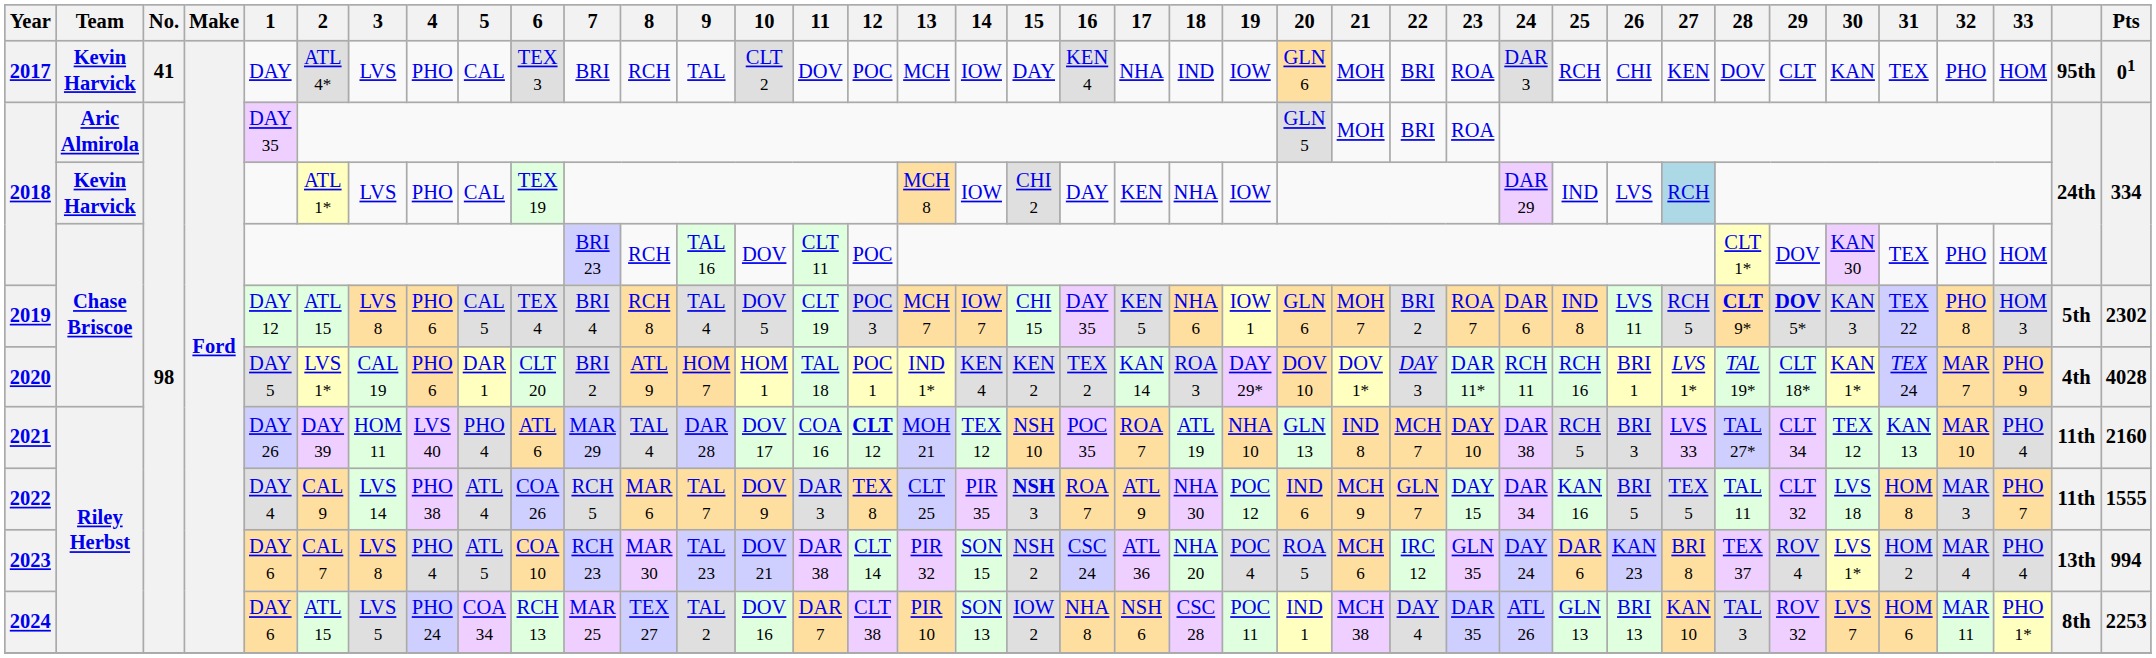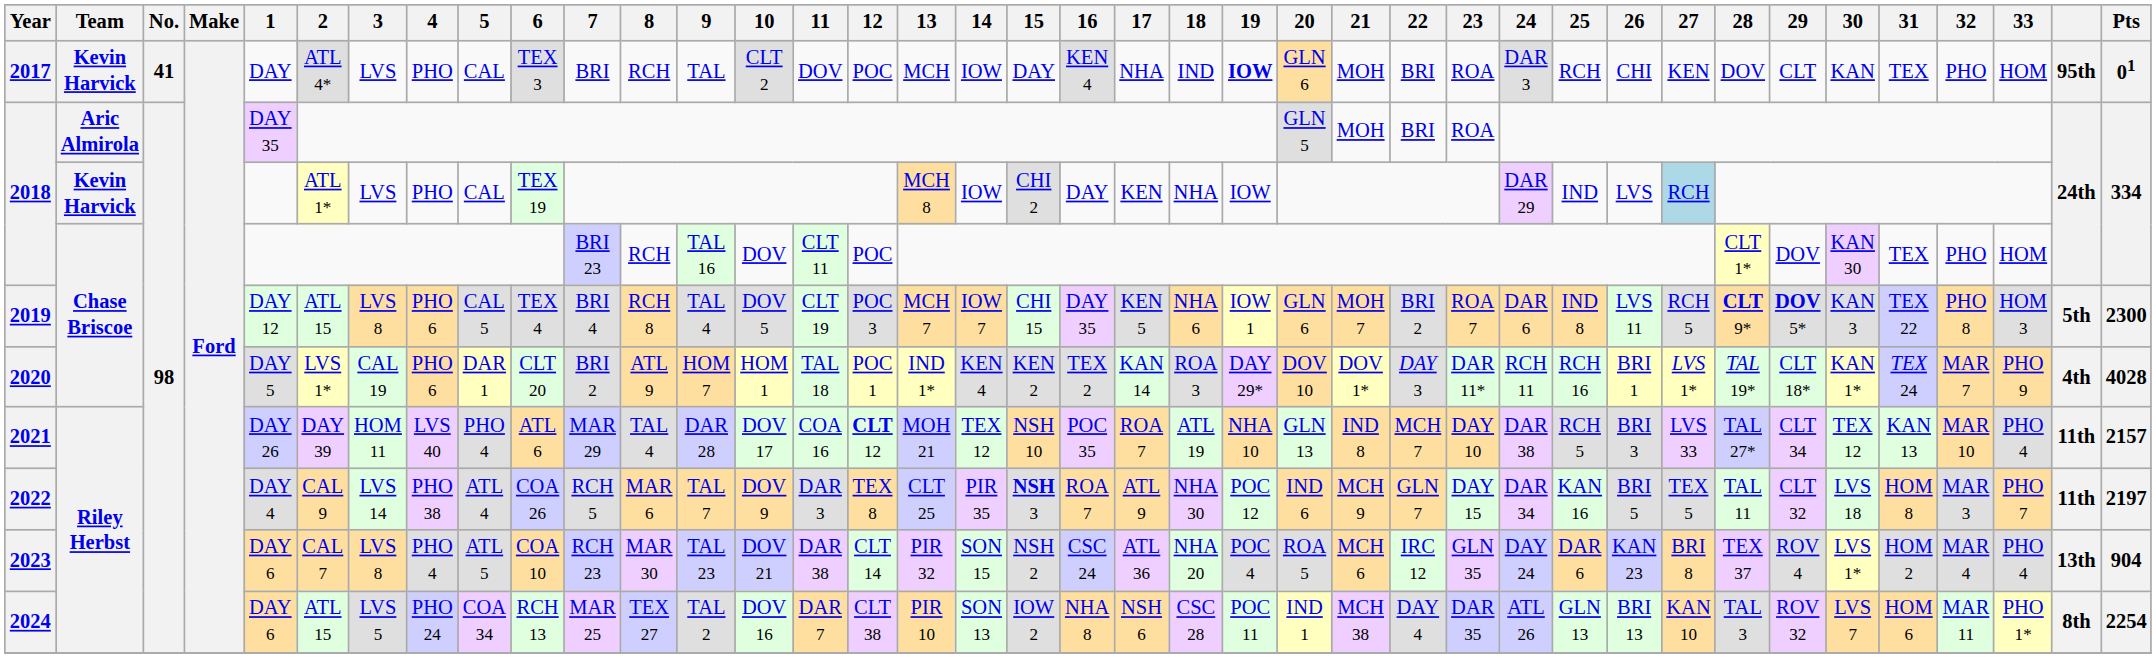 <table class="wikitable" style="text-align:center; font-size:75%">
 <tr>
 <th>Year</th>
 <th>Team</th>
 <th>No.</th>
 <th>Make</th>
 <th>1</th>
 <th>2</th>
 <th>3</th>
 <th>4</th>
 <th>5</th>
 <th>6</th>
 <th>7</th>
 <th>8</th>
 <th>9</th>
 <th>10</th>
 <th>11</th>
 <th>12</th>
 <th>13</th>
 <th>14</th>
 <th>15</th>
 <th>16</th>
 <th>17</th>
 <th>18</th>
 <th>19</th>
 <th>20</th>
 <th>21</th>
 <th>22</th>
 <th>23</th>
 <th>24</th>
 <th>25</th>
 <th>26</th>
 <th>27</th>
 <th>28</th>
 <th>29</th>
 <th>30</th>
 <th>31</th>
 <th>32</th>
 <th>33</th>
 <th></th>
 <th>Pts</th>
 </tr>
 <tr>
 <th><a href='#'>2017</a></th>
 <th><a href='#'>Kevin Harvick</a></th>
 <th>41</th>
 <th rowspan="10"><a href='#'>Ford</a></th>
 <td><a href='#'>DAY</a></td>
 <td style="background:#DFDFDF;"><a href='#'>ATL</a><br><small>4*</small></td>
 <td><a href='#'>LVS</a></td>
 <td><a href='#'>PHO</a></td>
 <td><a href='#'>CAL</a></td>
 <td style="background:#DFDFDF;"><a href='#'>TEX</a><br><small>3</small></td>
 <td><a href='#'>BRI</a></td>
 <td><a href='#'>RCH</a></td>
 <td><a href='#'>TAL</a></td>
 <td style="background:#DFDFDF;"><a href='#'>CLT</a><br><small>2</small></td>
 <td><a href='#'>DOV</a></td>
 <td><a href='#'>POC</a></td>
 <td><a href='#'>MCH</a></td>
 <td><a href='#'>IOW</a></td>
 <td><a href='#'>DAY</a></td>
 <td style="background:#DFDFDF;"><a href='#'>KEN</a><br><small>4</small></td>
 <td><a href='#'>NHA</a></td>
 <td><a href='#'>IND</a></td>
-<td><a href='#'>IOW</a></td>
+<td><strong><a href='#'>IOW</a></strong></td>
 <td style="background:#FFDF9F;"><a href='#'>GLN</a><br><small>6</small></td>
 <td><a href='#'>MOH</a></td>
 <td><a href='#'>BRI</a></td>
 <td><a href='#'>ROA</a></td>
 <td style="background:#DFDFDF;"><a href='#'>DAR</a><br><small>3</small></td>
 <td><a href='#'>RCH</a></td>
 <td><a href='#'>CHI</a></td>
 <td><a href='#'>KEN</a></td>
 <td><a href='#'>DOV</a></td>
 <td><a href='#'>CLT</a></td>
 <td><a href='#'>KAN</a></td>
 <td><a href='#'>TEX</a></td>
 <td><a href='#'>PHO</a></td>
 <td><a href='#'>HOM</a></td>
 <th>95th</th>
 <th>0<sup>1</sup></th>
 </tr>
 <tr>
 <th rowspan=3><a href='#'>2018</a></th>
 <th><a href='#'>Aric Almirola</a></th>
 <th rowspan="9">98</th>
 <td style="background:#EFCFFF;"><a href='#'>DAY</a><br><small>35</small></td>
 <td colspan=18></td>
 <td style="background:#DFDFDF;"><a href='#'>GLN</a><br><small>5</small></td>
 <td><a href='#'>MOH</a></td>
 <td><a href='#'>BRI</a></td>
 <td><a href='#'>ROA</a></td>
 <td colspan=10></td>
 <th rowspan=3>24th</th>
 <th rowspan=3>334</th>
 </tr>
 <tr>
 <th><a href='#'>Kevin Harvick</a></th>
 <td></td>
 <td style="background:#FFFFBF;"><a href='#'>ATL</a><br><small>1*</small></td>
 <td><a href='#'>LVS</a></td>
 <td><a href='#'>PHO</a></td>
 <td><a href='#'>CAL</a></td>
 <td style="background:#DFFFDF;"><a href='#'>TEX</a><br><small>19</small></td>
 <td colspan=6></td>
 <td style="background:#FFDF9F;"><a href='#'>MCH</a><br><small>8</small></td>
 <td><a href='#'>IOW</a></td>
 <td style="background:#DFDFDF;"><a href='#'>CHI</a><br><small>2</small></td>
 <td><a href='#'>DAY</a></td>
 <td><a href='#'>KEN</a></td>
 <td><a href='#'>NHA</a></td>
 <td><a href='#'>IOW</a></td>
 <td colspan=4></td>
 <td style="background:#EFCFFF;"><a href='#'>DAR</a><br><small>29</small></td>
 <td><a href='#'>IND</a></td>
 <td><a href='#'>LVS</a></td>
 <td style="background: lightblue;"><a href='#'>RCH</a></td>
 <td colspan=6></td>
 </tr>
 <tr>
 <th rowspan=3><a href='#'>Chase Briscoe</a></th>
 <td colspan=6></td>
 <td style="background:#CFCFFF;"><a href='#'>BRI</a><br><small>23</small></td>
 <td><a href='#'>RCH</a></td>
 <td style="background:#DFFFDF;"><a href='#'>TAL</a><br><small>16</small></td>
 <td><a href='#'>DOV</a></td>
 <td style="background:#DFFFDF;"><a href='#'>CLT</a><br><small>11</small></td>
 <td><a href='#'>POC</a></td>
 <td colspan=15></td>
 <td style="background:#FFFFBF;"><a href='#'>CLT</a><br><small>1*</small></td>
 <td><a href='#'>DOV</a></td>
 <td style="background:#EFCFFF;"><a href='#'>KAN</a><br><small>30</small></td>
 <td><a href='#'>TEX</a></td>
 <td><a href='#'>PHO</a></td>
 <td><a href='#'>HOM</a></td>
 </tr>
 <tr>
 <th><a href='#'>2019</a></th>
 <td style="background:#DFFFDF;"><a href='#'>DAY</a><br><small>12</small></td>
 <td style="background:#DFFFDF;"><a href='#'>ATL</a><br><small>15</small></td>
 <td style="background:#FFDF9F;"><a href='#'>LVS</a><br><small>8</small></td>
 <td style="background:#FFDF9F;"><a href='#'>PHO</a><br><small>6</small></td>
 <td style="background:#DFDFDF;"><a href='#'>CAL</a><br><small>5</small></td>
 <td style="background:#DFDFDF;"><a href='#'>TEX</a><br><small>4</small></td>
 <td style="background:#DFDFDF;"><a href='#'>BRI</a><br><small>4</small></td>
 <td style="background:#FFDF9F;"><a href='#'>RCH</a><br><small>8</small></td>
 <td style="background:#DFDFDF;"><a href='#'>TAL</a><br><small>4</small></td>
 <td style="background:#DFDFDF;"><a href='#'>DOV</a><br><small>5</small></td>
 <td style="background:#DFFFDF;"><a href='#'>CLT</a><br><small>19</small></td>
 <td style="background:#DFDFDF;"><a href='#'>POC</a><br><small>3</small></td>
 <td style="background:#FFDF9F;"><a href='#'>MCH</a><br><small>7</small></td>
 <td style="background:#FFDF9F;"><a href='#'>IOW</a><br><small>7</small></td>
 <td style="background:#DFFFDF;"><a href='#'>CHI</a><br><small>15</small></td>
 <td style="background:#EFCFFF;"><a href='#'>DAY</a><br><small>35</small></td>
 <td style="background:#DFDFDF;"><a href='#'>KEN</a><br><small>5</small></td>
 <td style="background:#FFDF9F;"><a href='#'>NHA</a><br><small>6</small></td>
 <td style="background:#FFFFBF;"><a href='#'>IOW</a><br><small>1</small></td>
 <td style="background:#FFDF9F;"><a href='#'>GLN</a><br><small>6</small></td>
 <td style="background:#FFDF9F;"><a href='#'>MOH</a><br><small>7</small></td>
 <td style="background:#DFDFDF;"><a href='#'>BRI</a><br><small>2</small></td>
 <td style="background:#FFDF9F;"><a href='#'>ROA</a><br><small>7</small></td>
 <td style="background:#FFDF9F;"><a href='#'>DAR</a><br><small>6</small></td>
 <td style="background:#FFDF9F;"><a href='#'>IND</a><br><small>8</small></td>
 <td style="background:#DFFFDF;"><a href='#'>LVS</a><br><small>11</small></td>
 <td style="background:#DFDFDF;"><a href='#'>RCH</a><br><small>5</small></td>
 <td style="background:#FFDF9F;"><strong><a href='#'>CLT</a></strong><br><small>9*</small></td>
 <td style="background:#DFDFDF;"><strong><a href='#'>DOV</a></strong><br><small>5*</small></td>
 <td style="background:#DFDFDF;"><a href='#'>KAN</a><br><small>3</small></td>
 <td style="background:#CFCFFF;"><a href='#'>TEX</a><br><small>22</small></td>
 <td style="background:#FFDF9F;"><a href='#'>PHO</a><br><small>8</small></td>
 <td style="background:#DFDFDF;"><a href='#'>HOM</a><br><small>3</small></td>
 <th>5th</th>
-<th>2302</th>
+<th>2300</th>
 </tr>
 <tr>
 <th><a href='#'>2020</a></th>
 <td style="background:#DFDFDF;"><a href='#'>DAY</a><br><small>5</small></td>
 <td style="background:#FFFFBF;"><a href='#'>LVS</a><br><small>1*</small></td>
 <td style="background:#DFFFDF;"><a href='#'>CAL</a><br><small>19</small></td>
 <td style="background:#FFDF9F;"><a href='#'>PHO</a><br><small>6</small></td>
 <td style="background:#FFFFBF;"><a href='#'>DAR</a><br><small>1</small></td>
 <td style="background:#DFFFDF;"><a href='#'>CLT</a><br><small>20</small></td>
 <td style="background:#DFDFDF;"><a href='#'>BRI</a><br><small>2</small></td>
 <td style="background:#FFDF9F;"><a href='#'>ATL</a><br><small>9</small></td>
 <td style="background:#FFDF9F;"><a href='#'>HOM</a><br><small>7</small></td>
 <td style="background:#FFFFBF;"><a href='#'>HOM</a><br><small>1</small></td>
 <td style="background:#DFFFDF;"><a href='#'>TAL</a><br><small>18</small></td>
 <td style="background:#FFFFBF;"><a href='#'>POC</a><br><small>1</small></td>
 <td style="background:#FFFFBF;"><a href='#'>IND</a><br><small>1*</small></td>
 <td style="background:#DFDFDF;"><a href='#'>KEN</a><br><small>4</small></td>
 <td style="background:#DFDFDF;"><a href='#'>KEN</a><br><small>2</small></td>
 <td style="background:#DFDFDF;"><a href='#'>TEX</a><br><small>2</small></td>
 <td style="background:#DFFFDF;"><a href='#'>KAN</a><br><small>14</small></td>
 <td style="background:#DFDFDF;"><a href='#'>ROA</a><br><small>3</small></td>
 <td style="background:#EFCFFF;"><a href='#'>DAY</a><br><small>29*</small></td>
 <td style="background:#FFDF9F;"><a href='#'>DOV</a><br><small>10</small></td>
 <td style="background:#FFFFBF;"><a href='#'>DOV</a><br><small>1*</small></td>
 <td style="background:#DFDFDF;"><em><a href='#'>DAY</a></em><br><small>3</small></td>
 <td style="background:#DFFFDF;"><a href='#'>DAR</a><br><small>11*</small></td>
 <td style="background:#DFFFDF;"><a href='#'>RCH</a><br><small>11</small></td>
 <td style="background:#DFFFDF;"><a href='#'>RCH</a><br><small>16</small></td>
 <td style="background:#FFFFBF;"><a href='#'>BRI</a><br><small>1</small></td>
 <td style="background:#FFFFBF;"><em><a href='#'>LVS</a></em><br><small>1*</small></td>
 <td style="background:#DFFFDF;"><em><a href='#'>TAL</a></em><br><small>19*</small></td>
 <td style="background:#DFFFDF;"><a href='#'>CLT</a><br><small>18*</small></td>
 <td style="background:#FFFFBF;"><a href='#'>KAN</a><br><small>1*</small></td>
 <td style="background:#CFCFFF;"><em><a href='#'>TEX</a></em><br><small>24</small></td>
 <td style="background:#FFDF9F;"><a href='#'>MAR</a><br><small>7</small></td>
 <td style="background:#FFDF9F;"><a href='#'>PHO</a><br><small>9</small></td>
 <th>4th</th>
 <th>4028</th>
 </tr>
 <tr>
 <th><a href='#'>2021</a></th>
 <th rowspan="4"><a href='#'>Riley Herbst</a></th>
 <td style="background:#CFCFFF;"><a href='#'>DAY</a><br><small>26</small></td>
 <td style="background:#EFCFFF;"><a href='#'>DAY</a><br><small>39</small></td>
 <td style="background:#DFFFDF;"><a href='#'>HOM</a><br><small>11</small></td>
 <td style="background:#EFCFFF;"><a href='#'>LVS</a><br><small>40</small></td>
 <td style="background:#DFDFDF;"><a href='#'>PHO</a><br><small>4</small></td>
 <td style="background:#FFDF9F;"><a href='#'>ATL</a><br><small>6</small></td>
 <td style="background:#CFCFFF;"><a href='#'>MAR</a><br><small>29</small></td>
 <td style="background:#DFDFDF;"><a href='#'>TAL</a><br><small>4</small></td>
 <td style="background:#CFCFFF;"><a href='#'>DAR</a><br><small>28</small></td>
 <td style="background:#DFFFDF;"><a href='#'>DOV</a><br><small>17</small></td>
 <td style="background:#DFFFDF;"><a href='#'>COA</a><br><small>16</small></td>
 <td style="background:#DFFFDF;"><strong><a href='#'>CLT</a></strong><br><small>12</small></td>
 <td style="background:#CFCFFF;"><a href='#'>MOH</a><br><small>21</small></td>
 <td style="background:#DFFFDF;"><a href='#'>TEX</a><br><small>12</small></td>
 <td style="background:#FFDF9F;"><a href='#'>NSH</a><br><small>10</small></td>
 <td style="background:#EFCFFF;"><a href='#'>POC</a><br><small>35</small></td>
 <td style="background:#FFDF9F;"><a href='#'>ROA</a><br><small>7</small></td>
 <td style="background:#DFFFDF;"><a href='#'>ATL</a><br><small>19</small></td>
 <td style="background:#FFDF9F;"><a href='#'>NHA</a><br><small>10</small></td>
 <td style="background:#DFFFDF;"><a href='#'>GLN</a><br><small>13</small></td>
 <td style="background:#FFDF9F;"><a href='#'>IND</a><br><small>8</small></td>
 <td style="background:#FFDF9F;"><a href='#'>MCH</a><br><small>7</small></td>
 <td style="background:#FFDF9F;"><a href='#'>DAY</a><br><small>10</small></td>
 <td style="background:#EFCFFF;"><a href='#'>DAR</a><br><small>38</small></td>
 <td style="background:#DFDFDF;"><a href='#'>RCH</a><br><small>5</small></td>
 <td style="background:#DFDFDF;"><a href='#'>BRI</a><br><small>3</small></td>
 <td style="background:#EFCFFF;"><a href='#'>LVS</a><br><small>33</small></td>
 <td style="background:#CFCFFF;"><a href='#'>TAL</a><br><small>27*</small></td>
 <td style="background:#EFCFFF;"><a href='#'>CLT</a><br><small>34</small></td>
 <td style="background:#DFFFDF;"><a href='#'>TEX</a><br><small>12</small></td>
 <td style="background:#DFFFDF;"><a href='#'>KAN</a><br><small>13</small></td>
 <td style="background:#FFDF9F;"><a href='#'>MAR</a><br><small>10</small></td>
 <td style="background:#DFDFDF;"><a href='#'>PHO</a><br><small>4</small></td>
 <th>11th</th>
-<th>2160</th>
+<th>2157</th>
 </tr>
 <tr>
 <th><a href='#'>2022</a></th>
 <td style="background:#DFDFDF;"><a href='#'>DAY</a><br><small>4</small></td>
 <td style="background:#FFDF9F;"><a href='#'>CAL</a><br><small>9</small></td>
 <td style="background:#DFFFDF;"><a href='#'>LVS</a><br><small>14</small></td>
 <td style="background:#EFCFFF;"><a href='#'>PHO</a><br><small>38</small></td>
 <td style="background:#DFDFDF;"><a href='#'>ATL</a><br><small>4</small></td>
 <td style="background:#CFCFFF;"><a href='#'>COA</a><br><small>26</small></td>
 <td style="background:#DFDFDF;"><a href='#'>RCH</a><br><small>5</small></td>
 <td style="background:#FFDF9F;"><a href='#'>MAR</a><br><small>6</small></td>
 <td style="background:#FFDF9F;"><a href='#'>TAL</a><br><small>7</small></td>
 <td style="background:#FFDF9F;"><a href='#'>DOV</a><br><small>9</small></td>
 <td style="background:#DFDFDF;"><a href='#'>DAR</a><br><small>3</small></td>
 <td style="background:#FFDF9F;"><a href='#'>TEX</a><br><small>8</small></td>
 <td style="background:#CFCFFF;"><a href='#'>CLT</a><br><small>25</small></td>
 <td style="background:#EFCFFF;"><a href='#'>PIR</a><br><small>35</small></td>
 <td style="background:#DFDFDF;"><strong><a href='#'>NSH</a></strong><br><small>3</small></td>
 <td style="background:#FFDF9F;"><a href='#'>ROA</a><br><small>7</small></td>
 <td style="background:#FFDF9F;"><a href='#'>ATL</a><br><small>9</small></td>
 <td style="background:#EFCFFF;"><a href='#'>NHA</a><br><small>30</small></td>
 <td style="background:#DFFFDF;"><a href='#'>POC</a><br><small>12</small></td>
 <td style="background:#FFDF9F;"><a href='#'>IND</a><br><small>6</small></td>
 <td style="background:#FFDF9F;"><a href='#'>MCH</a><br><small>9</small></td>
 <td style="background:#FFDF9F;"><a href='#'>GLN</a><br><small>7</small></td>
 <td style="background:#DFFFDF;"><a href='#'>DAY</a><br><small>15</small></td>
 <td style="background:#EFCFFF;"><a href='#'>DAR</a><br><small>34</small></td>
 <td style="background:#DFFFDF;"><a href='#'>KAN</a><br><small>16</small></td>
 <td style="background:#DFDFDF;"><a href='#'>BRI</a><br><small>5</small></td>
 <td style="background:#DFDFDF;"><a href='#'>TEX</a><br><small>5</small></td>
 <td style="background:#DFFFDF;"><a href='#'>TAL</a><br><small>11</small></td>
 <td style="background:#EFCFFF;"><a href='#'>CLT</a><br><small>32</small></td>
 <td style="background:#DFFFDF;"><a href='#'>LVS</a><br><small>18</small></td>
 <td style="background:#FFDF9F;"><a href='#'>HOM</a><br><small>8</small></td>
 <td style="background:#DFDFDF;"><a href='#'>MAR</a><br><small>3</small></td>
 <td style="background:#FFDF9F;"><a href='#'>PHO</a><br><small>7</small></td>
 <th>11th</th>
-<th>1555</th>
+<th>2197</th>
 </tr>
 <tr>
 <th><a href='#'>2023</a></th>
 <td style="background:#FFDF9F;"><a href='#'>DAY</a><br><small>6</small></td>
 <td style="background:#FFDF9F;"><a href='#'>CAL</a><br><small>7</small></td>
 <td style="background:#FFDF9F;"><a href='#'>LVS</a><br><small>8</small></td>
 <td style="background:#DFDFDF;"><a href='#'>PHO</a><br><small>4</small></td>
 <td style="background:#DFDFDF;"><a href='#'>ATL</a><br><small>5</small></td>
 <td style="background:#FFDF9F;"><a href='#'>COA</a><br><small>10</small></td>
 <td style="background:#CFCFFF;"><a href='#'>RCH</a><br><small>23</small></td>
 <td style="background:#EFCFFF;"><a href='#'>MAR</a><br><small>30</small></td>
 <td style="background:#CFCFFF;"><a href='#'>TAL</a><br><small>23</small></td>
 <td style="background:#CFCFFF;"><a href='#'>DOV</a><br><small>21</small></td>
 <td style="background:#EFCFFF;"><a href='#'>DAR</a><br><small>38</small></td>
 <td style="background:#DFFFDF;"><a href='#'>CLT</a><br><small>14</small></td>
 <td style="background:#EFCFFF;"><a href='#'>PIR</a><br><small>32</small></td>
 <td style="background:#DFFFDF;"><a href='#'>SON</a><br><small>15</small></td>
 <td style="background:#DFDFDF;"><a href='#'>NSH</a><br><small>2</small></td>
 <td style="background:#CFCFFF;"><a href='#'>CSC</a><br><small>24</small></td>
 <td style="background:#EFCFFF;"><a href='#'>ATL</a><br><small>36</small></td>
 <td style="background:#DFFFDF;"><a href='#'>NHA</a><br><small>20</small></td>
 <td style="background:#DFDFDF;"><a href='#'>POC</a><br><small>4</small></td>
 <td style="background:#DFDFDF;"><a href='#'>ROA</a><br><small>5</small></td>
 <td style="background:#FFDF9F;"><a href='#'>MCH</a><br><small>6</small></td>
 <td style="background:#DFFFDF;"><a href='#'>IRC</a><br><small>12</small></td>
 <td style="background:#EFCFFF;"><a href='#'>GLN</a><br><small>35</small></td>
 <td style="background:#CFCFFF;"><a href='#'>DAY</a><br><small>24</small></td>
 <td style="background:#FFDF9F;"><a href='#'>DAR</a><br><small>6</small></td>
 <td style="background:#CFCFFF;"><a href='#'>KAN</a><br><small>23</small></td>
 <td style="background:#FFDF9F;"><a href='#'>BRI</a><br><small>8</small></td>
 <td style="background:#EFCFFF;"><a href='#'>TEX</a><br><small>37</small></td>
 <td style="background:#DFDFDF;"><a href='#'>ROV</a><br><small>4</small></td>
 <td style="background:#FFFFBF;"><a href='#'>LVS</a><br><small>1*</small></td>
 <td style="background:#DFDFDF;"><a href='#'>HOM</a><br><small>2</small></td>
 <td style="background:#DFDFDF;"><a href='#'>MAR</a><br><small>4</small></td>
 <td style="background:#DFDFDF;"><a href='#'>PHO</a><br><small>4</small></td>
 <th>13th</th>
-<th>994</th>
+<th>904</th>
 </tr>
 <tr>
 <th><a href='#'>2024</a></th>
 <td style="background:#FFDF9F;"><a href='#'>DAY</a><br><small>6</small></td>
 <td style="background:#DFFFDF;"><a href='#'>ATL</a><br><small>15</small></td>
 <td style="background:#DFDFDF;"><a href='#'>LVS</a><br><small>5</small></td>
 <td style="background:#CFCFFF;"><a href='#'>PHO</a><br><small>24</small></td>
 <td style="background:#EFCFFF;"><a href='#'>COA</a><br><small>34</small></td>
 <td style="background:#DFFFDF;"><a href='#'>RCH</a><br><small>13</small></td>
 <td style="background:#EFCFFF;"><a href='#'>MAR</a><br><small>25</small></td>
 <td style="background:#CFCFFF;"><a href='#'>TEX</a><br><small>27</small></td>
 <td style="background:#DFDFDF;"><a href='#'>TAL</a><br><small>2</small></td>
 <td style="background:#DFFFDF;"><a href='#'>DOV</a><br><small>16</small></td>
 <td style="background:#FFDF9F;"><a href='#'>DAR</a><br><small>7</small></td>
 <td style="background:#EFCFFF;"><a href='#'>CLT</a><br><small>38</small></td>
 <td style="background:#FFDF9F;"><a href='#'>PIR</a><br><small>10</small></td>
 <td style="background:#DFFFDF;"><a href='#'>SON</a><br><small>13</small></td>
 <td style="background:#DFDFDF;"><a href='#'>IOW</a><br><small>2</small></td>
 <td style="background:#FFDF9F;"><a href='#'>NHA</a><br><small>8</small></td>
 <td style="background:#FFDF9F;"><a href='#'>NSH</a><br><small>6</small></td>
 <td style="background:#EFCFFF;"><a href='#'>CSC</a><br><small>28</small></td>
 <td style="background:#DFFFDF;"><a href='#'>POC</a><br><small>11</small></td>
 <td style="background:#FFFFBF;"><a href='#'>IND</a><br><small>1</small></td>
 <td style="background:#EFCFFF;"><a href='#'>MCH</a><br><small>38</small></td>
 <td style="background:#DFDFDF;"><a href='#'>DAY</a><br><small>4</small></td>
 <td style="background:#CFCFFF;"><a href='#'>DAR</a><br><small>35</small></td>
 <td style="background:#CFCFFF;"><a href='#'>ATL</a><br><small>26</small></td>
 <td style="background:#DFFFDF;"><a href='#'>GLN</a><br><small>13</small></td>
 <td style="background:#DFFFDF;"><a href='#'>BRI</a><br><small>13</small></td>
 <td style="background:#FFDF9F;"><a href='#'>KAN</a><br><small>10</small></td>
 <td style="background:#DFDFDF;"><a href='#'>TAL</a><br><small>3</small></td>
 <td style="background:#EFCFFF;"><a href='#'>ROV</a><br><small>32</small></td>
 <td style="background:#FFDF9F;"><a href='#'>LVS</a><br><small>7</small></td>
 <td style="background:#FFDF9F;"><a href='#'>HOM</a><br><small>6</small></td>
 <td style="background:#DFFFDF;"><a href='#'>MAR</a><br><small>11</small></td>
 <td style="background:#FFFFBF;"><a href='#'>PHO</a><br><small>1*</small></td>
 <th>8th</th>
-<th>2253</th>
+<th>2254</th>
 </tr>
 <tr>
 </tr>
 </table>
